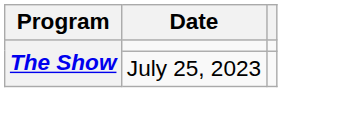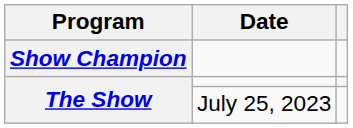 <table class="wikitable plainrowheaders sortable" style="text-align:center">
 <tr>
 <th scope="col">Program </th>
 <th scope="col">Date</th>
 <th scope="col" class="unsortable"></th>
+</tr>
+<tr>
+<th scope="row"><em><a href='#'>Show Champion</a></em></th>
+<td></td>
+<td></td>
 </tr>
 <tr>
 <th scope="row" rowspan="2"><em><a href='#'>The Show</a></em></th>
 <td></td>
 <td></td>
 </tr>
 <tr>
 <td>July 25, 2023</td>
 <td></td>
 </tr>
 </table>
